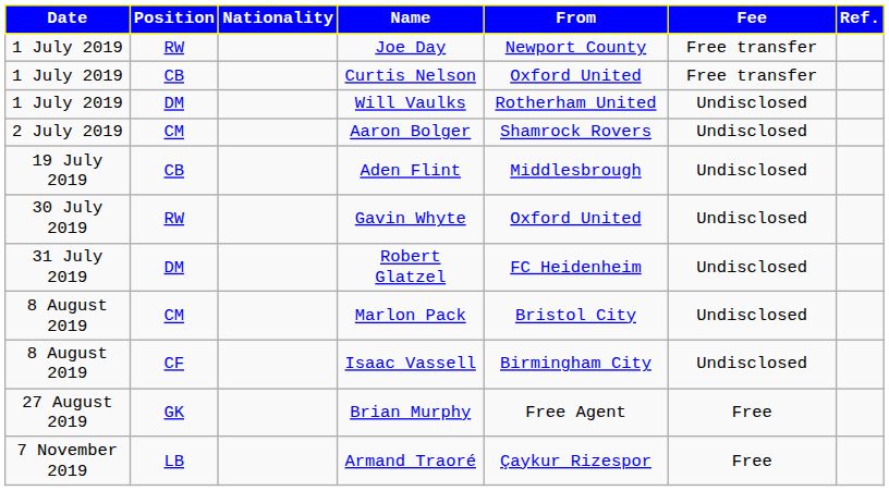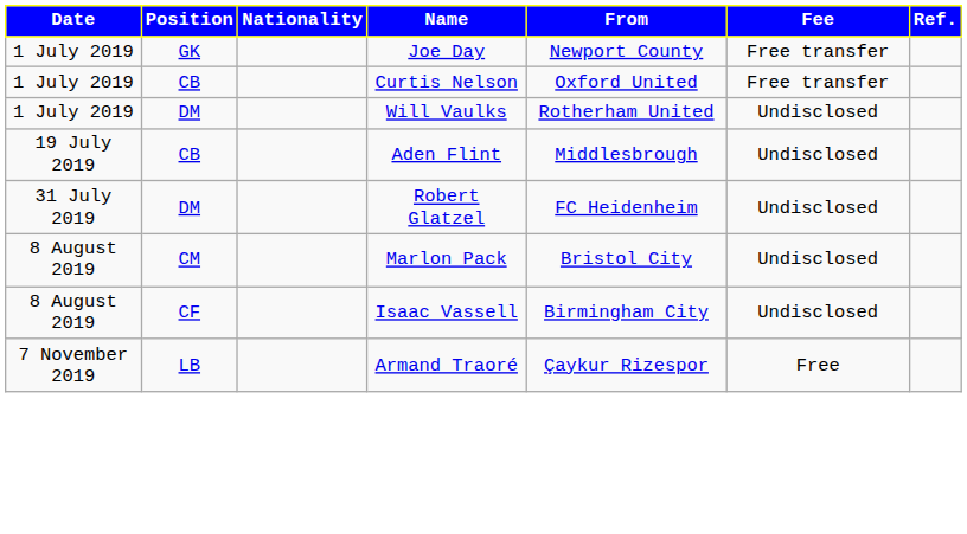 <table class="wikitable"  style="text-align:center; font-size:90%; ">
 <tr>
 <th style="background:blue; color:white; border:1px solid yellow; width:110px;">Date</th>
 <th style="background:blue; color:white; border:1px solid yellow; width:50px;">Position</th>
 <th style="background:blue; color:white; border:1px solid yellow; width:50px;">Nationality</th>
 <th style="background:blue; color:white; border:1px solid yellow; width:150px;">Name</th>
 <th style="background:blue; color:white; border:1px solid yellow; width:160px;">From</th>
 <th style="background:blue; color:white; border:1px solid yellow; width:150px;">Fee</th>
 <th style="background:blue; color:white; border:1px solid yellow; width:25px;">Ref.</th>
 </tr>
 <tr>
 <td>1 July 2019</td>
-<td><a href='#'>RW</a></td>
+<td><a href='#'>GK</a></td>
 <td></td>
 <td><a href='#'>Joe Day</a></td>
 <td> <a href='#'>Newport County</a></td>
 <td>Free transfer</td>
 <td></td>
 </tr>
 <tr>
 <td>1 July 2019</td>
 <td><a href='#'>CB</a></td>
 <td></td>
 <td><a href='#'>Curtis Nelson</a></td>
 <td> <a href='#'>Oxford United</a></td>
 <td>Free transfer</td>
 <td></td>
 </tr>
 <tr>
 <td>1 July 2019</td>
 <td><a href='#'>DM</a></td>
 <td></td>
 <td><a href='#'>Will Vaulks</a></td>
 <td> <a href='#'>Rotherham United</a></td>
 <td>Undisclosed</td>
 <td></td>
 </tr>
 <tr>
-<td>2 July 2019</td>
-<td><a href='#'>CM</a></td>
-<td></td>
-<td><a href='#'>Aaron Bolger</a></td>
-<td> <a href='#'>Shamrock Rovers</a></td>
-<td>Undisclosed</td>
-<td></td>
-</tr>
-<tr>
 <td>19 July 2019</td>
 <td><a href='#'>CB</a></td>
 <td></td>
 <td><a href='#'>Aden Flint</a></td>
 <td> <a href='#'>Middlesbrough</a></td>
-<td>Undisclosed</td>
-<td></td>
-</tr>
-<tr>
-<td>30 July 2019</td>
-<td><a href='#'>RW</a></td>
-<td></td>
-<td><a href='#'>Gavin Whyte</a></td>
-<td> <a href='#'>Oxford United</a></td>
 <td>Undisclosed</td>
 <td></td>
 </tr>
 <tr>
 <td>31 July 2019</td>
 <td><a href='#'>DM</a></td>
 <td></td>
 <td><a href='#'>Robert Glatzel</a></td>
 <td> <a href='#'>FC Heidenheim</a></td>
 <td>Undisclosed</td>
 <td></td>
 </tr>
 <tr>
 <td>8 August 2019</td>
 <td><a href='#'>CM</a></td>
 <td></td>
 <td><a href='#'>Marlon Pack</a></td>
 <td> <a href='#'>Bristol City</a></td>
 <td>Undisclosed</td>
 <td></td>
 </tr>
 <tr>
 <td>8 August 2019</td>
 <td><a href='#'>CF</a></td>
 <td></td>
 <td><a href='#'>Isaac Vassell</a></td>
 <td> <a href='#'>Birmingham City</a></td>
 <td>Undisclosed</td>
 <td></td>
 </tr>
 <tr>
-<td>27 August 2019</td>
-<td><a href='#'>GK</a></td>
-<td></td>
-<td><a href='#'>Brian Murphy</a></td>
-<td>Free Agent</td>
-<td>Free</td>
-<td></td>
-</tr>
-<tr>
 <td>7 November 2019</td>
 <td><a href='#'>LB</a></td>
 <td></td>
 <td><a href='#'>Armand Traoré</a></td>
 <td> <a href='#'>Çaykur Rizespor</a></td>
 <td>Free</td>
 <td></td>
 </tr>
 </table>
